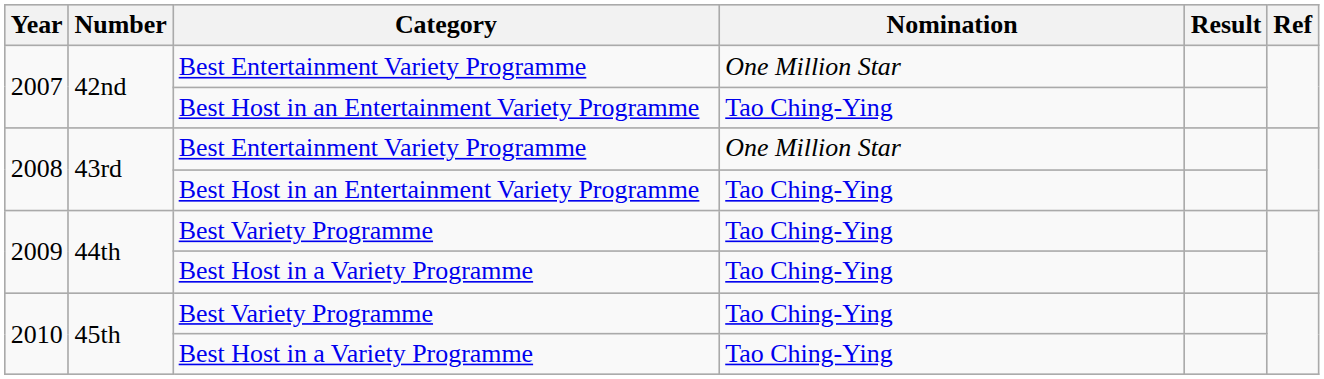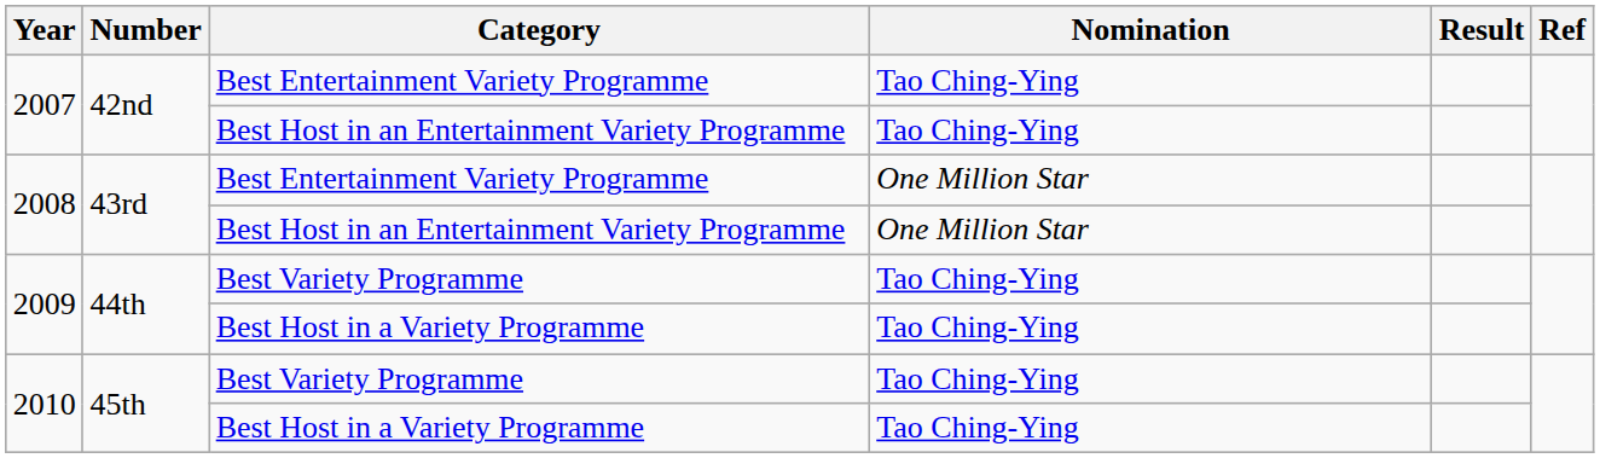 <table class="wikitable">
 <tr>
 <th>Year</th>
 <th>Number</th>
 <th width="330">Category</th>
 <th width="280">Nomination</th>
 <th>Result</th>
 <th>Ref</th>
 </tr>
 <tr>
 <td rowspan=2>2007</td>
 <td rowspan=2>42nd</td>
 <td><a href='#'>Best Entertainment Variety Programme</a></td>
-<td><em>One Million Star</em></td>
+<td><a href='#'>Tao Ching-Ying</a></td>
 <td></td>
 <td rowspan=2 align="center"></td>
 </tr>
 <tr>
 <td><a href='#'>Best Host in an Entertainment Variety Programme</a></td>
 <td><a href='#'>Tao Ching-Ying</a></td>
 <td></td>
 </tr>
 <tr>
 <td rowspan=2>2008</td>
 <td rowspan="2">43rd</td>
 <td><a href='#'>Best Entertainment Variety Programme</a></td>
 <td><em>One Million Star</em></td>
 <td></td>
 <td rowspan="2" align="center"></td>
 </tr>
 <tr>
 <td><a href='#'>Best Host in an Entertainment Variety Programme</a></td>
-<td><a href='#'>Tao Ching-Ying</a></td>
+<td><em>One Million Star</em></td>
 <td></td>
 </tr>
 <tr>
 <td rowspan="2">2009</td>
 <td rowspan="2">44th</td>
 <td><a href='#'>Best Variety Programme</a></td>
 <td><a href='#'>Tao Ching-Ying</a></td>
 <td></td>
 <td rowspan="2" align="center"></td>
 </tr>
 <tr>
 <td><a href='#'>Best Host in a Variety Programme</a></td>
 <td><a href='#'>Tao Ching-Ying</a></td>
 <td></td>
 </tr>
 <tr>
 <td rowspan=2>2010</td>
 <td rowspan=2>45th</td>
 <td><a href='#'>Best Variety Programme</a></td>
 <td><a href='#'>Tao Ching-Ying</a></td>
 <td></td>
 <td rowspan=2 align="center"></td>
 </tr>
 <tr>
 <td><a href='#'>Best Host in a Variety Programme</a></td>
 <td><a href='#'>Tao Ching-Ying</a></td>
 <td></td>
 </tr>
 </table>
